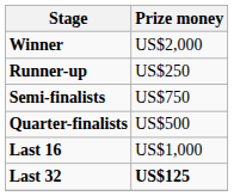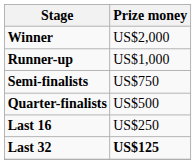 <table class="wikitable">
 <tr>
 <th>Stage</th>
 <th>Prize money<br><small></small></th>
 </tr>
 <tr>
 <td><strong>Winner</strong></td>
 <td>US$2,000</td>
 </tr>
 <tr>
 <td><strong>Runner-up</strong></td>
-<td>US$250</td>
+<td>US$1,000</td>
 </tr>
 <tr>
 <td><strong>Semi-finalists</strong></td>
 <td>US$750</td>
 </tr>
 <tr>
 <td><strong>Quarter-finalists</strong></td>
 <td>US$500</td>
 </tr>
 <tr>
 <td><strong>Last 16</strong></td>
-<td>US$1,000</td>
+<td>US$250</td>
 </tr>
 <tr>
 <td><strong>Last 32</strong></td>
 <td><strong>US$125</strong></td>
 </tr>
 <tr>
 </tr>
 </table>
